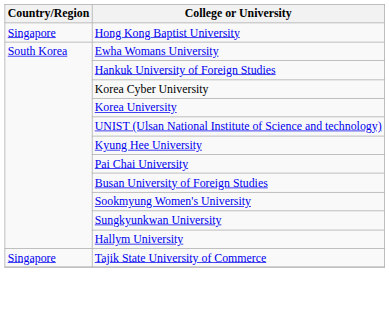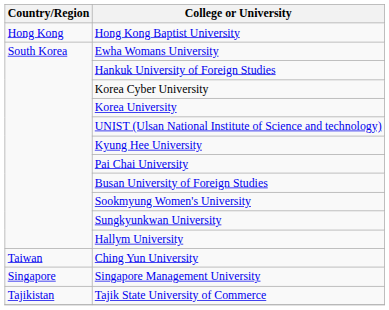 <table class="wikitable" style="margin: 1em auto 1em auto">
 <tr>
 <th>Country/Region</th>
 <th>College or University</th>
 </tr>
 <tr>
-<td rowspan=1 valign="top"> <a href='#'>Singapore</a></td>
+<td rowspan=1 valign="top"> <a href='#'>Hong Kong</a></td>
 <td><a href='#'>Hong Kong Baptist University</a></td>
 </tr>
 <tr>
 <td rowspan=11 valign="top"> <a href='#'>South Korea</a></td>
 <td><a href='#'>Ewha Womans University</a></td>
 </tr>
 <tr>
 <td><a href='#'>Hankuk University of Foreign Studies</a></td>
 </tr>
 <tr>
 <td>Korea Cyber University</td>
 </tr>
 <tr>
 <td><a href='#'>Korea University</a></td>
 </tr>
 <tr>
 <td><a href='#'>UNIST (Ulsan National Institute of Science and technology)</a></td>
 </tr>
 <tr>
 <td><a href='#'>Kyung Hee University</a></td>
 </tr>
 <tr>
 <td><a href='#'>Pai Chai University</a></td>
 </tr>
 <tr>
 <td><a href='#'>Busan University of Foreign Studies</a></td>
 </tr>
 <tr>
 <td><a href='#'>Sookmyung Women's University</a></td>
 </tr>
 <tr>
 <td><a href='#'>Sungkyunkwan University</a></td>
 </tr>
 <tr>
 <td><a href='#'>Hallym University</a></td>
 </tr>
 <tr>
+<td rowspan=1 valign="top"> <a href='#'>Taiwan</a></td>
+<td><a href='#'>Ching Yun University</a></td>
+</tr>
+<tr>
 <td rowspan=1 valign="top"> <a href='#'>Singapore</a></td>
+<td><a href='#'>Singapore Management University</a></td>
+</tr>
+<tr>
+<td rowspan=1 valign="top"> <a href='#'>Tajikistan</a></td>
 <td><a href='#'>Tajik State University of Commerce</a></td>
 </tr>
 <tr>
 </tr>
 </table>
